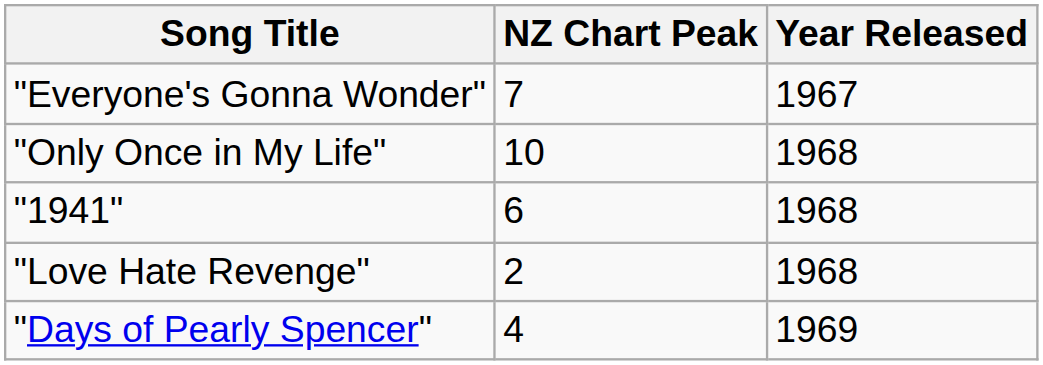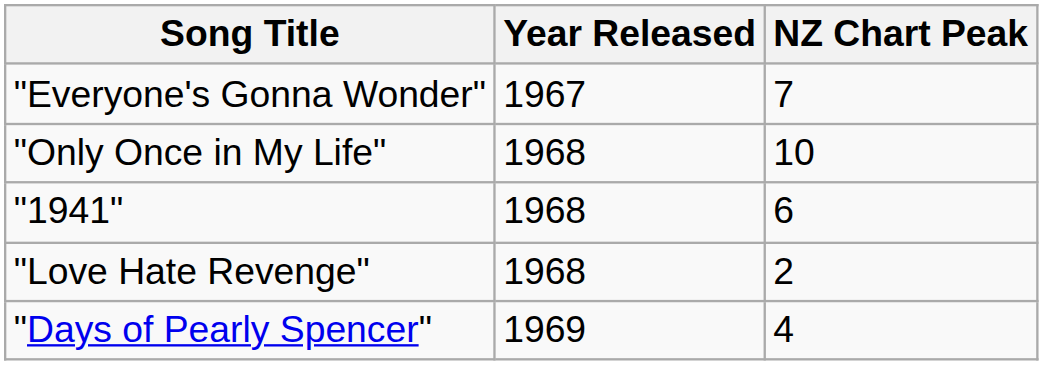 <table class="wikitable sortable">
 <tr>
 <th>Song Title</th>
+<th>Year Released</th>
 <th>NZ Chart Peak</th>
-<th>Year Released</th>
 </tr>
 <tr>
 <td>"Everyone's Gonna Wonder"</td>
+<td>1967</td>
 <td>7</td>
-<td>1967</td>
 </tr>
 <tr>
 <td>"Only Once in My Life"</td>
+<td>1968</td>
 <td>10</td>
-<td>1968</td>
 </tr>
 <tr>
 <td>"1941"</td>
+<td>1968</td>
 <td>6</td>
-<td>1968</td>
 </tr>
 <tr>
 <td>"Love Hate Revenge"</td>
+<td>1968</td>
 <td>2</td>
-<td>1968</td>
 </tr>
 <tr>
 <td>"<a href='#'>Days of Pearly Spencer</a>"</td>
+<td>1969</td>
 <td>4</td>
-<td>1969</td>
 </tr>
 </table>
